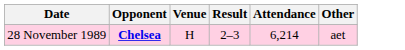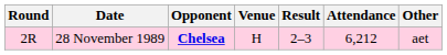 <table class="wikitable" style="text-align:center">
 <tr>
+<th>Round</th>
 <th>Date</th>
 <th>Opponent</th>
 <th>Venue</th>
 <th>Result</th>
 <th>Attendance</th>
 <th>Other</th>
 </tr>
 <tr style="background-color: #ffd0e3;">
+<td>2R</td>
 <td>28 November 1989</td>
 <td><strong><a href='#'>Chelsea</a></strong></td>
 <td>H</td>
 <td>2–3</td>
-<td>6,214</td>
+<td>6,212</td>
 <td>aet</td>
 </tr>
 </table>
